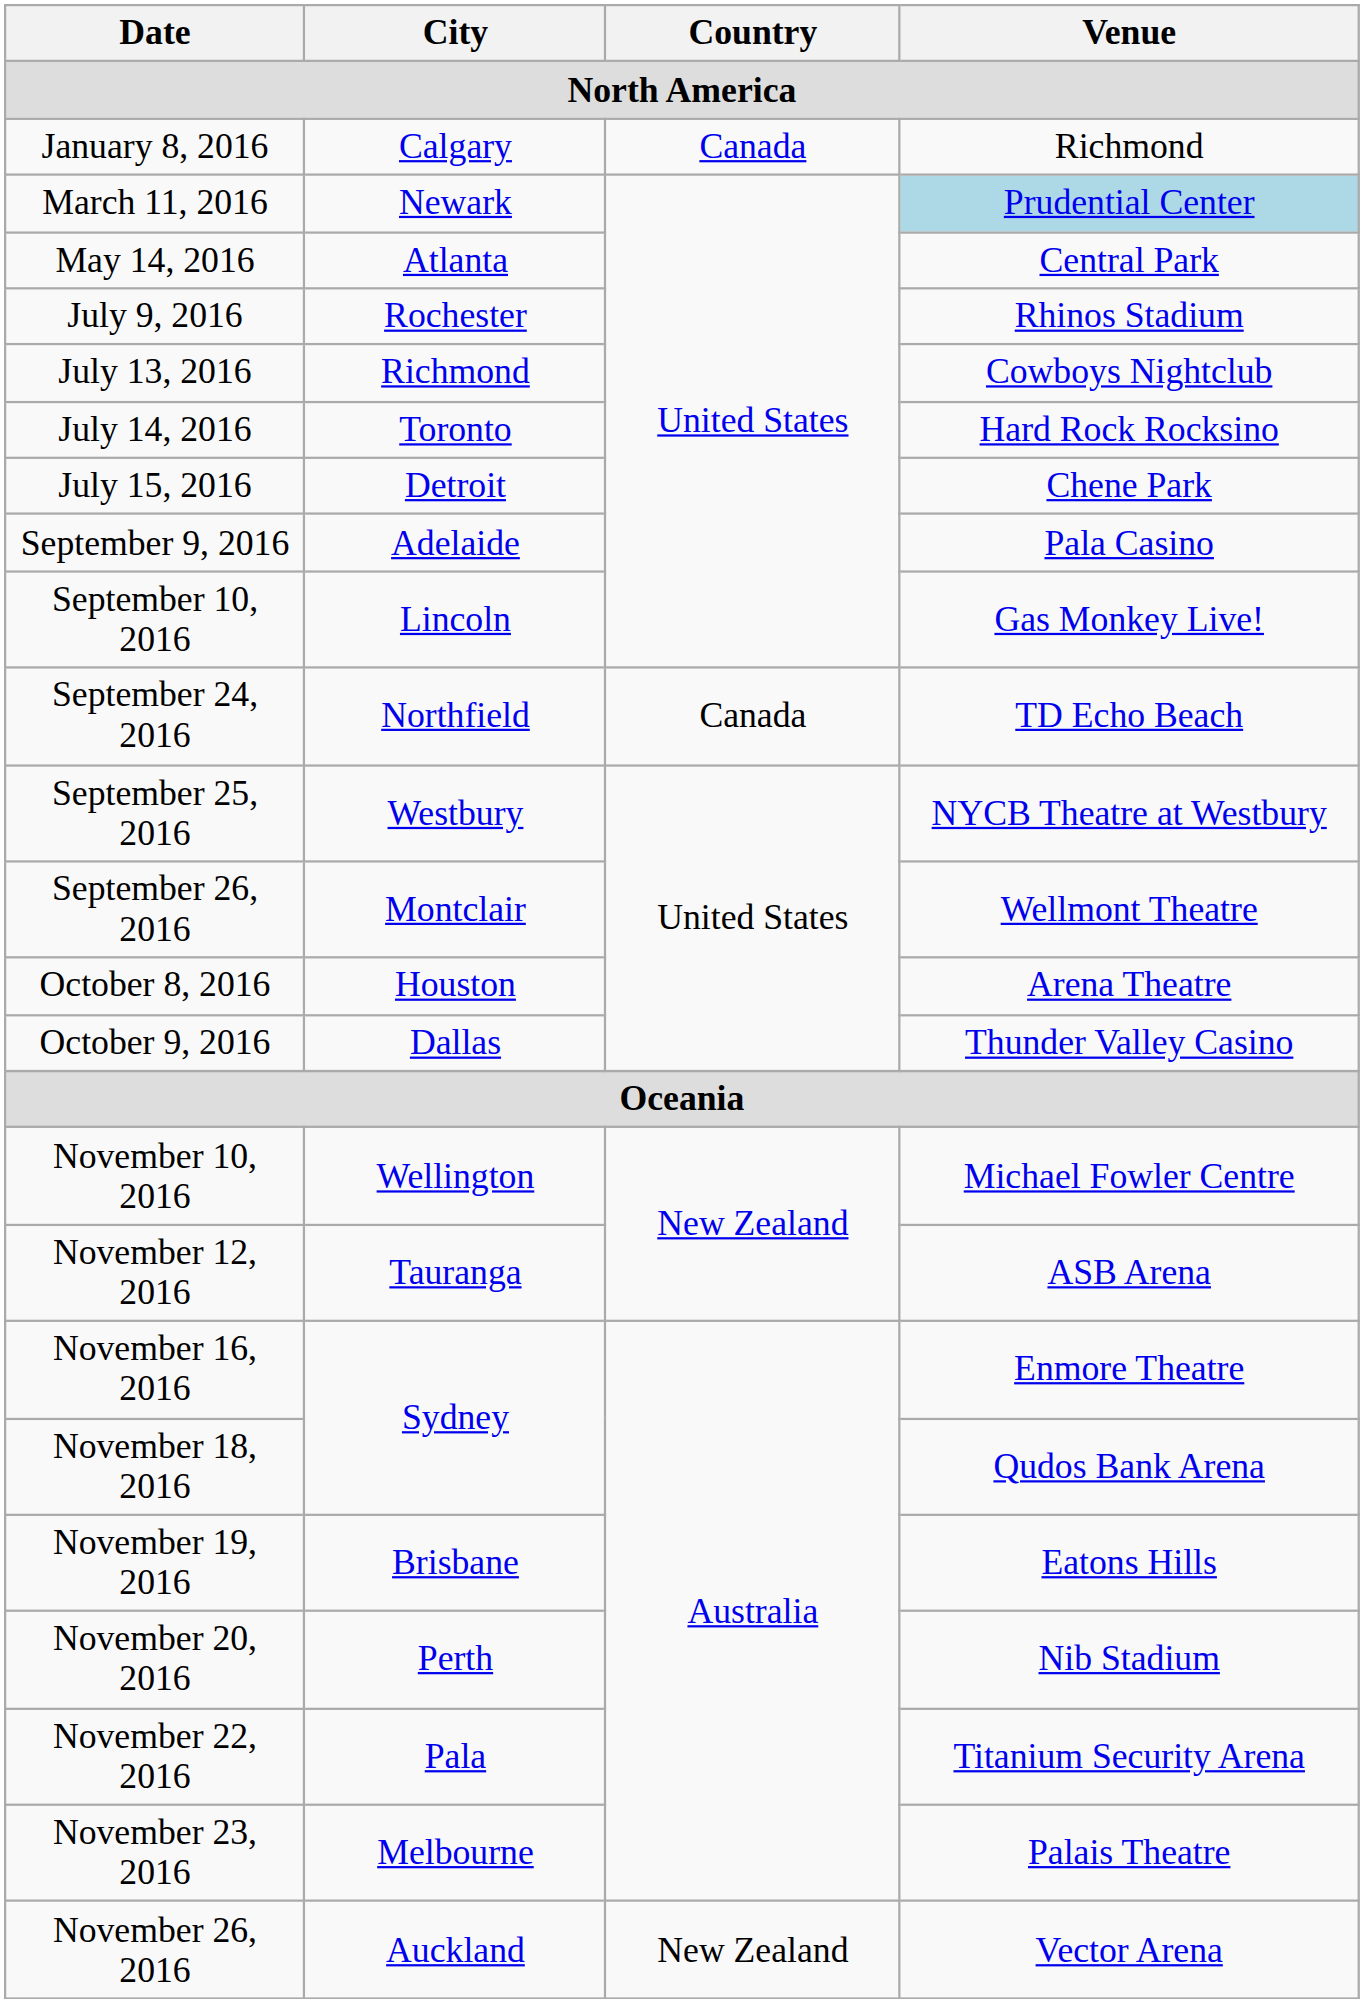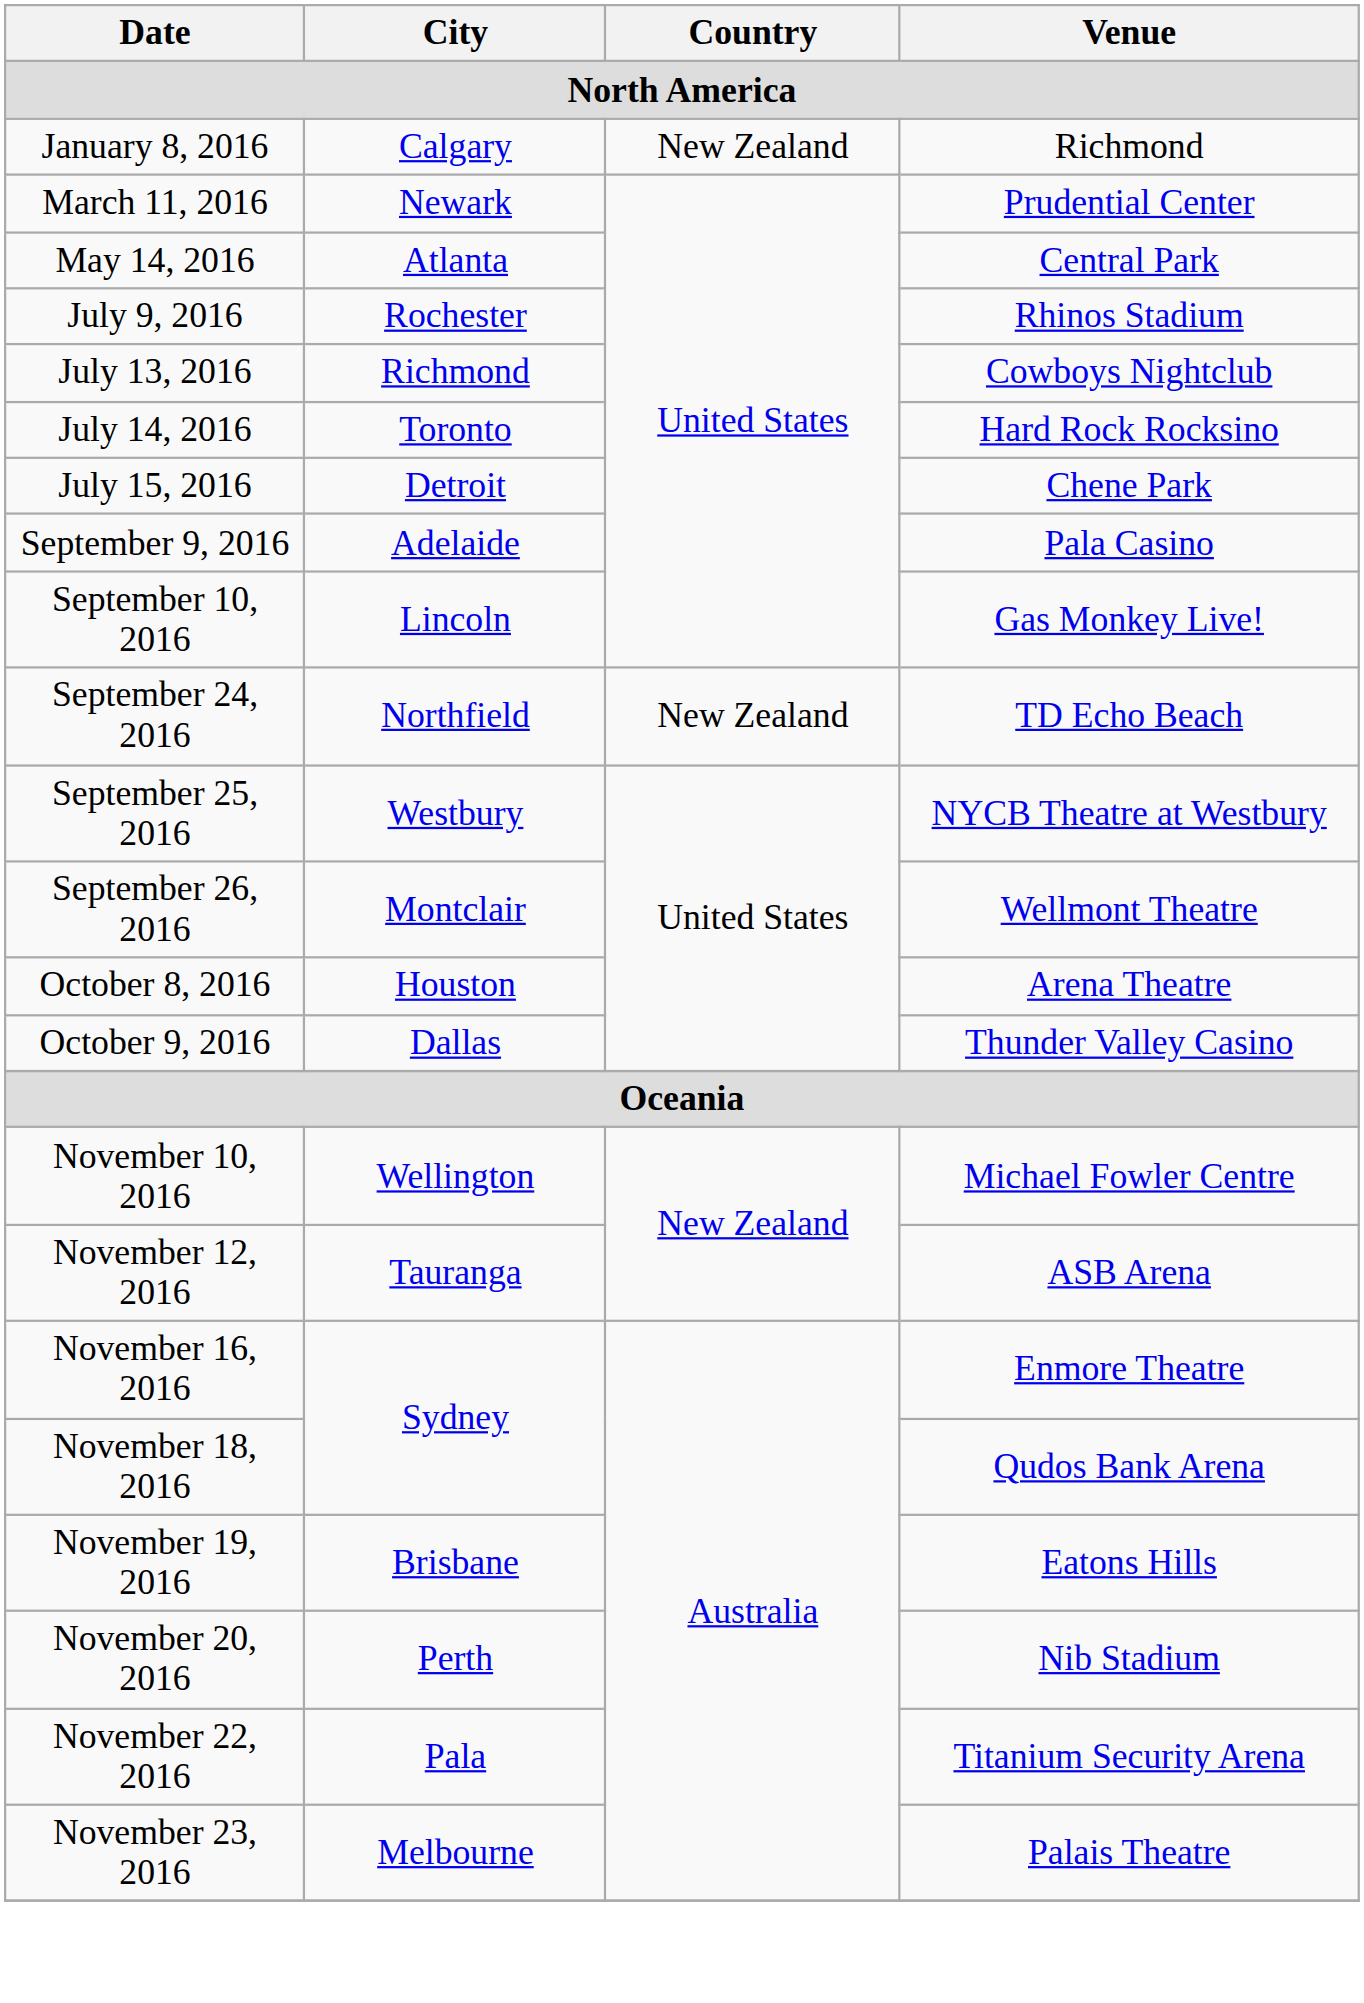 <table class="wikitable" style="text-align:center;">
 <tr>
 <th width="150">Date</th>
 <th width="150">City</th>
 <th width="150">Country</th>
 <th width="250">Venue</th>
 </tr>
 <tr bgcolor="#DDDDDD">
 <td colspan=4><strong>North America</strong></td>
 </tr>
 <tr>
 <td>January 8, 2016</td>
 <td><a href='#'>Calgary</a></td>
-<td><a href='#'>Canada</a></td>
+<td>New Zealand</td>
 <td>Richmond </td>
 </tr>
 <tr>
 <td>March 11, 2016</td>
 <td><a href='#'>Newark</a></td>
 <td rowspan="8"><a href='#'>United States</a></td>
-<td style="background: lightblue;"><a href='#'>Prudential Center</a></td>
+<td><a href='#'>Prudential Center</a></td>
 </tr>
 <tr>
 <td>May 14, 2016</td>
 <td><a href='#'>Atlanta</a></td>
 <td><a href='#'>Central Park</a></td>
 </tr>
 <tr>
 <td>July 9, 2016</td>
 <td><a href='#'>Rochester</a></td>
 <td><a href='#'>Rhinos Stadium</a></td>
 </tr>
 <tr>
 <td>July 13, 2016</td>
 <td><a href='#'>Richmond</a></td>
 <td><a href='#'>Cowboys Nightclub</a></td>
 </tr>
 <tr>
 <td>July 14, 2016</td>
 <td><a href='#'>Toronto</a></td>
 <td><a href='#'>Hard Rock Rocksino</a></td>
 </tr>
 <tr>
 <td>July 15, 2016</td>
 <td><a href='#'>Detroit</a></td>
 <td><a href='#'>Chene Park</a></td>
 </tr>
 <tr>
 <td>September 9, 2016</td>
 <td><a href='#'>Adelaide</a></td>
 <td><a href='#'>Pala Casino</a></td>
 </tr>
 <tr>
 <td>September 10, 2016</td>
 <td><a href='#'>Lincoln</a></td>
 <td><a href='#'>Gas Monkey Live!</a></td>
 </tr>
 <tr>
 <td>September 24, 2016</td>
 <td><a href='#'>Northfield</a></td>
-<td>Canada</td>
+<td>New Zealand</td>
 <td><a href='#'>TD Echo Beach</a></td>
 </tr>
 <tr>
 <td>September 25, 2016</td>
 <td><a href='#'>Westbury</a></td>
 <td rowspan="4">United States</td>
 <td><a href='#'>NYCB Theatre at Westbury</a></td>
 </tr>
 <tr>
 <td>September 26, 2016</td>
 <td><a href='#'>Montclair</a></td>
 <td><a href='#'>Wellmont Theatre</a></td>
 </tr>
 <tr>
 <td>October 8, 2016</td>
 <td><a href='#'>Houston</a></td>
 <td><a href='#'>Arena Theatre</a></td>
 </tr>
 <tr>
 <td>October 9, 2016</td>
 <td><a href='#'>Dallas</a></td>
 <td><a href='#'>Thunder Valley Casino</a></td>
 </tr>
 <tr>
 </tr>
 <tr bgcolor="#DDDDDD">
 <td colspan=4><strong>Oceania</strong></td>
 </tr>
 <tr>
 <td>November 10, 2016</td>
 <td><a href='#'>Wellington</a></td>
 <td rowspan="2"><a href='#'>New Zealand</a></td>
 <td><a href='#'>Michael Fowler Centre</a></td>
 </tr>
 <tr>
 <td>November 12, 2016</td>
 <td><a href='#'>Tauranga</a></td>
 <td><a href='#'>ASB Arena</a></td>
 </tr>
 <tr>
 <td>November 16, 2016</td>
 <td rowspan="2"><a href='#'>Sydney</a></td>
 <td rowspan="6"><a href='#'>Australia</a></td>
 <td><a href='#'>Enmore Theatre</a></td>
 </tr>
 <tr>
 <td>November 18, 2016</td>
 <td><a href='#'>Qudos Bank Arena</a></td>
 </tr>
 <tr>
 <td>November 19, 2016</td>
 <td><a href='#'>Brisbane</a></td>
 <td><a href='#'>Eatons Hills</a></td>
 </tr>
 <tr>
 <td>November 20, 2016</td>
 <td><a href='#'>Perth</a></td>
 <td><a href='#'>Nib Stadium</a></td>
 </tr>
 <tr>
 <td>November 22, 2016</td>
 <td><a href='#'>Pala</a></td>
 <td><a href='#'>Titanium Security Arena</a></td>
 </tr>
 <tr>
 <td>November 23, 2016</td>
 <td><a href='#'>Melbourne</a></td>
 <td><a href='#'>Palais Theatre</a></td>
 </tr>
 <tr>
-<td>November 26, 2016</td>
-<td><a href='#'>Auckland</a></td>
-<td>New Zealand</td>
-<td><a href='#'>Vector Arena</a></td>
-</tr>
-<tr>
 </tr>
 </table>
